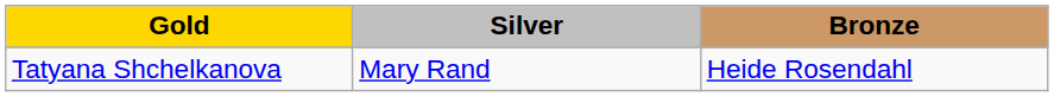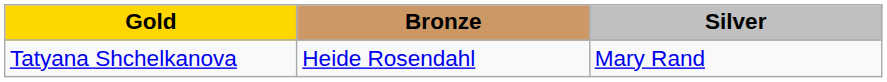 <table class="wikitable" style="text-align:left">
 <tr align="center">
 <td width=200 bgcolor=gold><strong>Gold</strong></td>
+<td width=200 bgcolor=CC9966><strong>Bronze</strong></td>
 <td width=200 bgcolor=silver><strong>Silver</strong></td>
-<td width=200 bgcolor=CC9966><strong>Bronze</strong></td>
 </tr>
 <tr>
 <td><a href='#'>Tatyana Shchelkanova</a><br><em></em></td>
+<td><a href='#'>Heide Rosendahl</a><br><em></em></td>
 <td><a href='#'>Mary Rand</a><br><em></em></td>
-<td><a href='#'>Heide Rosendahl</a><br><em></em></td>
 </tr>
 </table>
